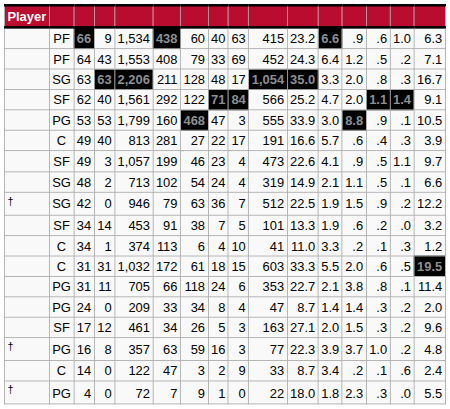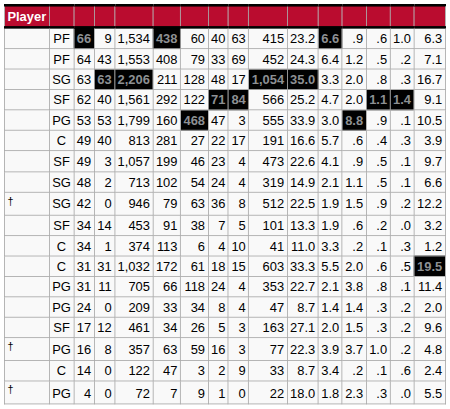 <table class="wikitable sortable" style="font-size: 95%; text-align:right;">
 <tr>
 <th style="background:#BA0C2F; color:#FFFFFF; border-top:#010101 3px solid; border-bottom:#010101 3px solid;">Player</th>
 <th style="background:#BA0C2F; color:#FFFFFF; border-top:#010101 3px solid; border-bottom:#010101 3px solid;"></th>
 <th style="background:#BA0C2F; color:#FFFFFF; border-top:#010101 3px solid; border-bottom:#010101 3px solid;"></th>
 <th style="background:#BA0C2F; color:#FFFFFF; border-top:#010101 3px solid; border-bottom:#010101 3px solid;"></th>
 <th style="background:#BA0C2F; color:#FFFFFF; border-top:#010101 3px solid; border-bottom:#010101 3px solid;"></th>
 <th style="background:#BA0C2F; color:#FFFFFF; border-top:#010101 3px solid; border-bottom:#010101 3px solid;"></th>
 <th style="background:#BA0C2F; color:#FFFFFF; border-top:#010101 3px solid; border-bottom:#010101 3px solid;"></th>
 <th style="background:#BA0C2F; color:#FFFFFF; border-top:#010101 3px solid; border-bottom:#010101 3px solid;"></th>
 <th style="background:#BA0C2F; color:#FFFFFF; border-top:#010101 3px solid; border-bottom:#010101 3px solid;"></th>
 <th style="background:#BA0C2F; color:#FFFFFF; border-top:#010101 3px solid; border-bottom:#010101 3px solid;"></th>
 <th style="background:#BA0C2F; color:#FFFFFF; border-top:#010101 3px solid; border-bottom:#010101 3px solid;"></th>
 <th style="background:#BA0C2F; color:#FFFFFF; border-top:#010101 3px solid; border-bottom:#010101 3px solid;"></th>
 <th style="background:#BA0C2F; color:#FFFFFF; border-top:#010101 3px solid; border-bottom:#010101 3px solid;"></th>
 <th style="background:#BA0C2F; color:#FFFFFF; border-top:#010101 3px solid; border-bottom:#010101 3px solid;"></th>
 <th style="background:#BA0C2F; color:#FFFFFF; border-top:#010101 3px solid; border-bottom:#010101 3px solid;"></th>
 <th style="background:#BA0C2F; color:#FFFFFF; border-top:#010101 3px solid; border-bottom:#010101 3px solid;"></th>
 </tr>
 <tr>
 <td style="text-align:left;"></td>
 <td style="text-align:center;">PF</td>
 <td style="background:#010101; color:#8D9093;"><strong>66</strong></td>
 <td>9</td>
 <td>1,534</td>
 <td style="background:#010101; color:#8D9093;"><strong>438</strong></td>
 <td>60</td>
 <td>40</td>
 <td>63</td>
 <td>415</td>
 <td>23.2</td>
 <td style="background:#010101; color:#8D9093;"><strong>6.6</strong></td>
 <td>.9</td>
 <td>.6</td>
 <td>1.0</td>
 <td>6.3</td>
 </tr>
 <tr>
 <td style="text-align:left;"></td>
 <td style="text-align:center;">PF</td>
 <td>64</td>
 <td>43</td>
 <td>1,553</td>
 <td>408</td>
 <td>79</td>
 <td>33</td>
 <td>69</td>
 <td>452</td>
 <td>24.3</td>
 <td>6.4</td>
 <td>1.2</td>
 <td>.5</td>
 <td>.2</td>
 <td>7.1</td>
 </tr>
 <tr>
 <td style="text-align:left;"></td>
 <td style="text-align:center;">SG</td>
 <td>63</td>
 <td style="background:#010101; color:#8D9093;"><strong>63</strong></td>
 <td style="background:#010101; color:#8D9093;"><strong>2,206</strong></td>
 <td>211</td>
 <td>128</td>
 <td>48</td>
 <td>17</td>
 <td style="background:#010101; color:#8D9093;"><strong>1,054</strong></td>
 <td style="background:#010101; color:#8D9093;"><strong>35.0</strong></td>
 <td>3.3</td>
 <td>2.0</td>
 <td>.8</td>
 <td>.3</td>
 <td>16.7</td>
 </tr>
 <tr>
 <td style="text-align:left;"></td>
 <td style="text-align:center;">SF</td>
 <td>62</td>
 <td>40</td>
 <td>1,561</td>
 <td>292</td>
 <td>122</td>
 <td style="background:#010101; color:#8D9093;"><strong>71</strong></td>
 <td style="background:#010101; color:#8D9093;"><strong>84</strong></td>
 <td>566</td>
 <td>25.2</td>
 <td>4.7</td>
 <td>2.0</td>
 <td style="background:#010101; color:#8D9093;"><strong>1.1</strong></td>
 <td style="background:#010101; color:#8D9093;"><strong>1.4</strong></td>
 <td>9.1</td>
 </tr>
 <tr>
 <td style="text-align:left;"></td>
 <td style="text-align:center;">PG</td>
 <td>53</td>
 <td>53</td>
 <td>1,799</td>
 <td>160</td>
 <td style="background:#010101; color:#8D9093;"><strong>468</strong></td>
 <td>47</td>
 <td>3</td>
 <td>555</td>
 <td>33.9</td>
 <td>3.0</td>
 <td style="background:#010101; color:#8D9093;"><strong>8.8</strong></td>
 <td>.9</td>
 <td>.1</td>
 <td>10.5</td>
 </tr>
 <tr>
 <td style="text-align:left;"></td>
 <td style="text-align:center;">C</td>
 <td>49</td>
 <td>40</td>
 <td>813</td>
 <td>281</td>
 <td>27</td>
 <td>22</td>
 <td>17</td>
 <td>191</td>
 <td>16.6</td>
 <td>5.7</td>
 <td>.6</td>
 <td>.4</td>
 <td>.3</td>
 <td>3.9</td>
 </tr>
 <tr>
 <td style="text-align:left;"></td>
 <td style="text-align:center;">SF</td>
 <td>49</td>
 <td>3</td>
 <td>1,057</td>
 <td>199</td>
 <td>46</td>
 <td>23</td>
 <td>4</td>
 <td>473</td>
 <td>22.6</td>
 <td>4.1</td>
 <td>.9</td>
 <td>.5</td>
-<td>1.1</td>
+<td>.1</td>
 <td>9.7</td>
 </tr>
 <tr>
 <td style="text-align:left;"></td>
 <td style="text-align:center;">SG</td>
 <td>48</td>
 <td>2</td>
 <td>713</td>
 <td>102</td>
 <td>54</td>
 <td>24</td>
 <td>4</td>
 <td>319</td>
 <td>14.9</td>
 <td>2.1</td>
 <td>1.1</td>
 <td>.5</td>
 <td>.1</td>
 <td>6.6</td>
 </tr>
 <tr>
 <td style="text-align:left;"><sup>†</sup></td>
 <td style="text-align:center;">SG</td>
 <td>42</td>
 <td>0</td>
 <td>946</td>
 <td>79</td>
 <td>63</td>
 <td>36</td>
-<td>7</td>
+<td>8</td>
 <td>512</td>
 <td>22.5</td>
 <td>1.9</td>
 <td>1.5</td>
 <td>.9</td>
 <td>.2</td>
 <td>12.2</td>
 </tr>
 <tr>
 <td style="text-align:left;"></td>
 <td style="text-align:center;">SF</td>
 <td>34</td>
 <td>14</td>
 <td>453</td>
 <td>91</td>
 <td>38</td>
 <td>7</td>
 <td>5</td>
 <td>101</td>
 <td>13.3</td>
 <td>1.9</td>
 <td>.6</td>
 <td>.2</td>
 <td>.0</td>
 <td>3.2</td>
 </tr>
 <tr>
 <td style="text-align:left;"></td>
 <td style="text-align:center;">C</td>
 <td>34</td>
 <td>1</td>
 <td>374</td>
 <td>113</td>
 <td>6</td>
 <td>4</td>
 <td>10</td>
 <td>41</td>
 <td>11.0</td>
 <td>3.3</td>
 <td>.2</td>
 <td>.1</td>
 <td>.3</td>
 <td>1.2</td>
 </tr>
 <tr>
 <td style="text-align:left;"></td>
 <td style="text-align:center;">C</td>
 <td>31</td>
 <td>31</td>
 <td>1,032</td>
 <td>172</td>
 <td>61</td>
 <td>18</td>
 <td>15</td>
 <td>603</td>
 <td>33.3</td>
 <td>5.5</td>
 <td>2.0</td>
 <td>.6</td>
 <td>.5</td>
 <td style="background:#010101; color:#8D9093;"><strong>19.5</strong></td>
 </tr>
 <tr>
 <td style="text-align:left;"></td>
 <td style="text-align:center;">PG</td>
 <td>31</td>
 <td>11</td>
 <td>705</td>
 <td>66</td>
 <td>118</td>
 <td>24</td>
-<td>6</td>
+<td>4</td>
 <td>353</td>
 <td>22.7</td>
 <td>2.1</td>
 <td>3.8</td>
 <td>.8</td>
 <td>.1</td>
 <td>11.4</td>
 </tr>
 <tr>
 <td style="text-align:left;"></td>
 <td style="text-align:center;">PG</td>
 <td>24</td>
 <td>0</td>
 <td>209</td>
 <td>33</td>
 <td>34</td>
 <td>8</td>
 <td>4</td>
 <td>47</td>
 <td>8.7</td>
 <td>1.4</td>
 <td>1.4</td>
 <td>.3</td>
 <td>.2</td>
 <td>2.0</td>
 </tr>
 <tr>
 <td style="text-align:left;"></td>
 <td style="text-align:center;">SF</td>
 <td>17</td>
 <td>12</td>
 <td>461</td>
 <td>34</td>
 <td>26</td>
 <td>5</td>
 <td>3</td>
 <td>163</td>
 <td>27.1</td>
 <td>2.0</td>
 <td>1.5</td>
 <td>.3</td>
 <td>.2</td>
 <td>9.6</td>
 </tr>
 <tr>
 <td style="text-align:left;"><sup>†</sup></td>
 <td style="text-align:center;">PG</td>
 <td>16</td>
 <td>8</td>
 <td>357</td>
 <td>63</td>
 <td>59</td>
 <td>16</td>
 <td>3</td>
 <td>77</td>
 <td>22.3</td>
 <td>3.9</td>
 <td>3.7</td>
 <td>1.0</td>
 <td>.2</td>
 <td>4.8</td>
 </tr>
 <tr>
 <td style="text-align:left;"></td>
 <td style="text-align:center;">C</td>
 <td>14</td>
 <td>0</td>
 <td>122</td>
 <td>47</td>
 <td>3</td>
 <td>2</td>
 <td>9</td>
 <td>33</td>
 <td>8.7</td>
 <td>3.4</td>
 <td>.2</td>
 <td>.1</td>
 <td>.6</td>
 <td>2.4</td>
 </tr>
 <tr>
 <td style="text-align:left;"><sup>†</sup></td>
 <td style="text-align:center;">PG</td>
 <td>4</td>
 <td>0</td>
 <td>72</td>
 <td>7</td>
 <td>9</td>
 <td>1</td>
 <td>0</td>
 <td>22</td>
 <td>18.0</td>
 <td>1.8</td>
 <td>2.3</td>
 <td>.3</td>
 <td>.0</td>
 <td>5.5</td>
 </tr>
 </table>
